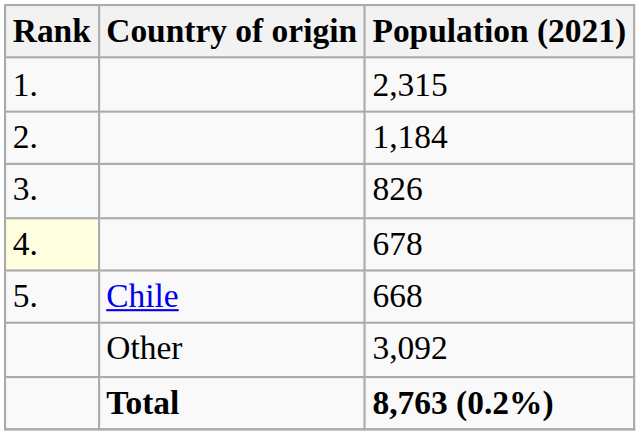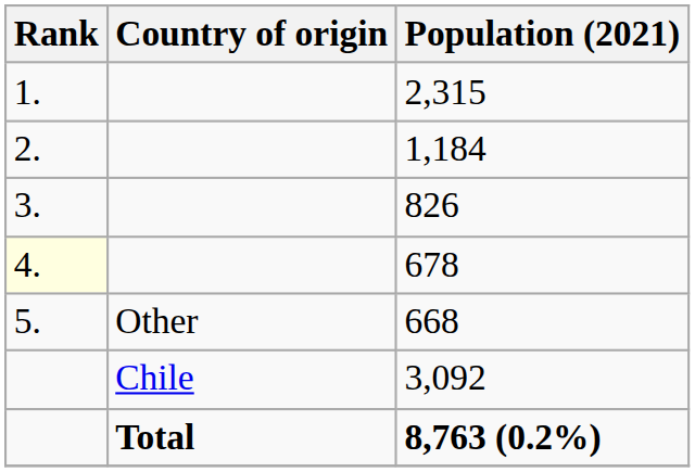 <table class="wikitable">
 <tr>
 <th>Rank</th>
 <th>Country of origin</th>
 <th>Population (2021)</th>
 </tr>
 <tr>
 <td>1.</td>
 <td></td>
 <td>2,315</td>
 </tr>
 <tr>
 <td>2.</td>
 <td></td>
 <td>1,184</td>
 </tr>
 <tr>
 <td>3.</td>
 <td></td>
 <td>826</td>
 </tr>
 <tr>
 <td style="background: lightyellow;">4.</td>
 <td></td>
 <td>678</td>
 </tr>
 <tr>
 <td>5.</td>
-<td> <a href='#'>Chile</a></td>
+<td>Other</td>
 <td>668</td>
 </tr>
 <tr>
 <td></td>
-<td>Other</td>
+<td> <a href='#'>Chile</a></td>
 <td>3,092</td>
 </tr>
 <tr>
 <td></td>
 <td><strong>Total</strong></td>
 <td><strong>8,763 (0.2%)</strong></td>
 </tr>
 <tr>
 </tr>
 </table>
